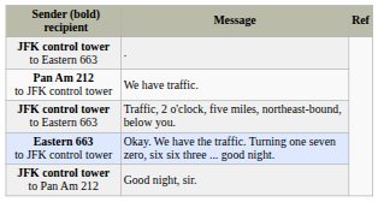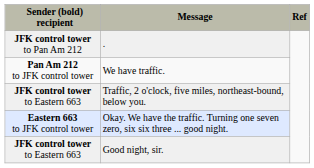 <table class="wikitable" style="margin: 1em auto 1em auto;" cellspacing="0" width="500">
 <tr>
 <th width="150" style="padding-left: 10px; background-color: #bba; text-align: center;">Sender (bold)<br>recipient</th>
 <th width="325" style="background-color: #bba;">Message</th>
 <th width="25" style="background-color: #bba;">Ref</th>
 </tr>
 <tr style="background-color: #f0f0f0;">
-<td style="text-align: center;"><strong>JFK control tower</strong><br>to Eastern 663</td>
+<td style="text-align: center;"><strong>JFK control tower</strong><br>to Pan Am 212</td>
 <td>.</td>
 <td rowspan="5" style="text-align:center; background-color: #f9f9f9;"></td>
 </tr>
 <tr>
 <td style="text-align: center;"><strong>Pan Am 212</strong><br>to JFK control tower</td>
 <td>We have traffic.</td>
 </tr>
 <tr style="background-color: #f0f0f0;">
 <td style="text-align: center;"><strong>JFK control tower</strong><br>to Eastern 663</td>
 <td>Traffic, 2 o'clock, five miles, northeast-bound, below you.</td>
 </tr>
 <tr style="background-color: #dee9ff;">
 <td style="text-align: center;"><strong>Eastern 663</strong><br>to JFK control tower</td>
 <td>Okay. We have the traffic. Turning one seven zero, six six three ... good night.</td>
 </tr>
 <tr style="background-color: #f0f0f0;">
-<td style="text-align: center;"><strong>JFK control tower</strong><br>to Pan Am 212</td>
+<td style="text-align: center;"><strong>JFK control tower</strong><br>to Eastern 663</td>
 <td>Good night, sir.</td>
 </tr>
 </table>
